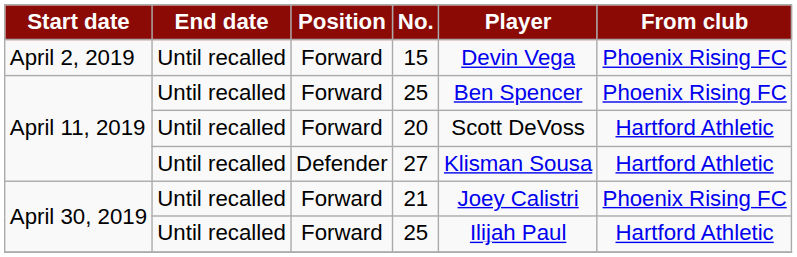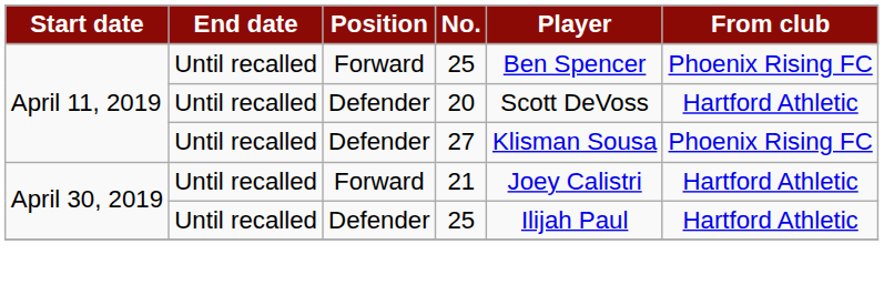 <table class="wikitable">
 <tr>
 <th style="background:#8B0A05; color:white;"><strong>Start date</strong></th>
 <th style="background:#8B0A05; color:white;"><strong>End date</strong></th>
 <th style="background:#8B0A05; color:white;"><strong>Position</strong></th>
 <th style="background:#8B0A05; color:white;"><strong>No.</strong></th>
 <th style="background:#8B0A05; color:white;"><strong>Player</strong></th>
 <th style="background:#8B0A05; color:white;"><strong>From club</strong></th>
-</tr>
-<tr>
-<td>April 2, 2019</td>
-<td>Until recalled</td>
-<td style="text-align:center;">Forward</td>
-<td style="text-align:center;">15</td>
-<td style="text-align:center;"> <a href='#'>Devin Vega</a></td>
-<td style="text-align:center;"> <a href='#'>Phoenix Rising FC</a></td>
 </tr>
 <tr>
 <td rowspan=3>April 11, 2019</td>
 <td>Until recalled</td>
 <td style="text-align:center;">Forward</td>
 <td style="text-align:center;">25</td>
 <td style="text-align:center;"> <a href='#'>Ben Spencer</a></td>
 <td style="text-align:center;"> <a href='#'>Phoenix Rising FC</a></td>
 </tr>
 <tr>
 <td>Until recalled</td>
-<td style="text-align:center;">Forward</td>
+<td style="text-align:center;">Defender</td>
 <td style="text-align:center;">20</td>
 <td style="text-align:center;"> Scott DeVoss</td>
 <td style="text-align:center;"> <a href='#'>Hartford Athletic</a></td>
 </tr>
 <tr>
 <td>Until recalled</td>
 <td style="text-align:center;">Defender</td>
 <td style="text-align:center;">27</td>
 <td style="text-align:center;"> <a href='#'>Klisman Sousa</a></td>
-<td style="text-align:center;"> <a href='#'>Hartford Athletic</a></td>
+<td style="text-align:center;"> <a href='#'>Phoenix Rising FC</a></td>
 </tr>
 <tr>
 <td rowspan=2>April 30, 2019</td>
 <td>Until recalled</td>
 <td style="text-align:center;">Forward</td>
 <td style="text-align:center;">21</td>
 <td style="text-align:center;"> <a href='#'>Joey Calistri</a></td>
-<td style="text-align:center;"> <a href='#'>Phoenix Rising FC</a></td>
+<td style="text-align:center;"> <a href='#'>Hartford Athletic</a></td>
 </tr>
 <tr>
 <td>Until recalled</td>
-<td style="text-align:center;">Forward</td>
+<td style="text-align:center;">Defender</td>
 <td style="text-align:center;">25</td>
 <td style="text-align:center;"> <a href='#'>Ilijah Paul</a></td>
 <td style="text-align:center;"> <a href='#'>Hartford Athletic</a></td>
 </tr>
 <tr>
 </tr>
 </table>
